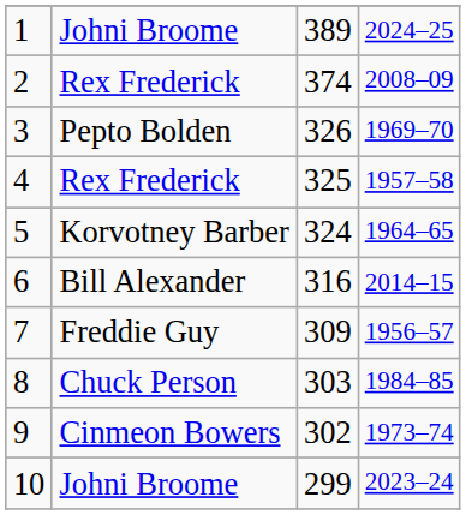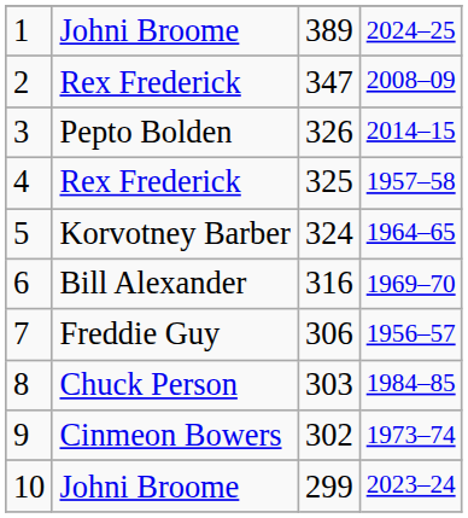 <table class="wikitable">
 <tr>
 </tr>
 <tr>
 <td>1</td>
 <td><a href='#'>Johni Broome</a></td>
 <td>389</td>
 <td style="font-size:80%;"><a href='#'>2024–25</a></td>
 </tr>
 <tr>
 <td>2</td>
 <td><a href='#'>Rex Frederick</a></td>
-<td>374</td>
+<td>347</td>
 <td style="font-size:80%;"><a href='#'>2008–09</a></td>
 </tr>
 <tr>
 <td>3</td>
 <td>Pepto Bolden</td>
 <td>326</td>
-<td style="font-size:80%;"><a href='#'>1969–70</a></td>
+<td style="font-size:80%;"><a href='#'>2014–15</a></td>
 </tr>
 <tr>
 <td>4</td>
 <td><a href='#'>Rex Frederick</a></td>
 <td>325</td>
 <td style="font-size:80%;"><a href='#'>1957–58</a></td>
 </tr>
 <tr>
 <td>5</td>
 <td>Korvotney Barber</td>
 <td>324</td>
 <td style="font-size:80%;"><a href='#'>1964–65</a></td>
 </tr>
 <tr>
 <td>6</td>
 <td>Bill Alexander</td>
 <td>316</td>
-<td style="font-size:80%;"><a href='#'>2014–15</a></td>
+<td style="font-size:80%;"><a href='#'>1969–70</a></td>
 </tr>
 <tr>
 <td>7</td>
 <td>Freddie Guy</td>
-<td>309</td>
+<td>306</td>
 <td style="font-size:80%;"><a href='#'>1956–57</a></td>
 </tr>
 <tr>
 <td>8</td>
 <td><a href='#'>Chuck Person</a></td>
 <td>303</td>
 <td style="font-size:80%;"><a href='#'>1984–85</a></td>
 </tr>
 <tr>
 <td>9</td>
 <td><a href='#'>Cinmeon Bowers</a></td>
 <td>302</td>
 <td style="font-size:80%;"><a href='#'>1973–74</a></td>
 </tr>
 <tr>
 <td>10</td>
 <td><a href='#'>Johni Broome</a></td>
 <td>299</td>
 <td style="font-size:80%;"><a href='#'>2023–24</a></td>
 </tr>
 </table>
